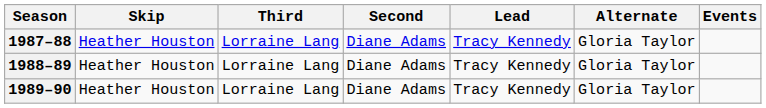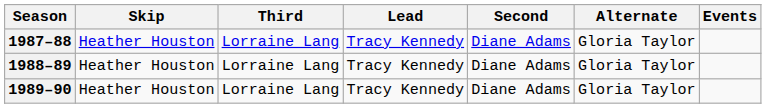 <table class="wikitable">
 <tr>
 <th scope="col">Season</th>
 <th scope="col">Skip</th>
 <th scope="col">Third</th>
+<th scope="col">Lead</th>
 <th scope="col">Second</th>
-<th scope="col">Lead</th>
 <th scope="col">Alternate</th>
 <th scope="col">Events</th>
 </tr>
 <tr>
 <th scope="row">1987–88</th>
 <td><a href='#'>Heather Houston</a></td>
 <td><a href='#'>Lorraine Lang</a></td>
+<td><a href='#'>Tracy Kennedy</a></td>
 <td><a href='#'>Diane Adams</a></td>
-<td><a href='#'>Tracy Kennedy</a></td>
 <td>Gloria Taylor</td>
 <td> </td>
 </tr>
 <tr>
 <th scope="row">1988–89</th>
 <td>Heather Houston</td>
 <td>Lorraine Lang</td>
+<td>Tracy Kennedy</td>
 <td>Diane Adams</td>
-<td>Tracy Kennedy</td>
 <td>Gloria Taylor</td>
 <td> <br> </td>
 </tr>
 <tr>
 <th scope="row">1989–90</th>
 <td>Heather Houston</td>
 <td>Lorraine Lang</td>
+<td>Tracy Kennedy</td>
 <td>Diane Adams</td>
-<td>Tracy Kennedy</td>
 <td>Gloria Taylor</td>
 <td> </td>
 </tr>
 </table>
